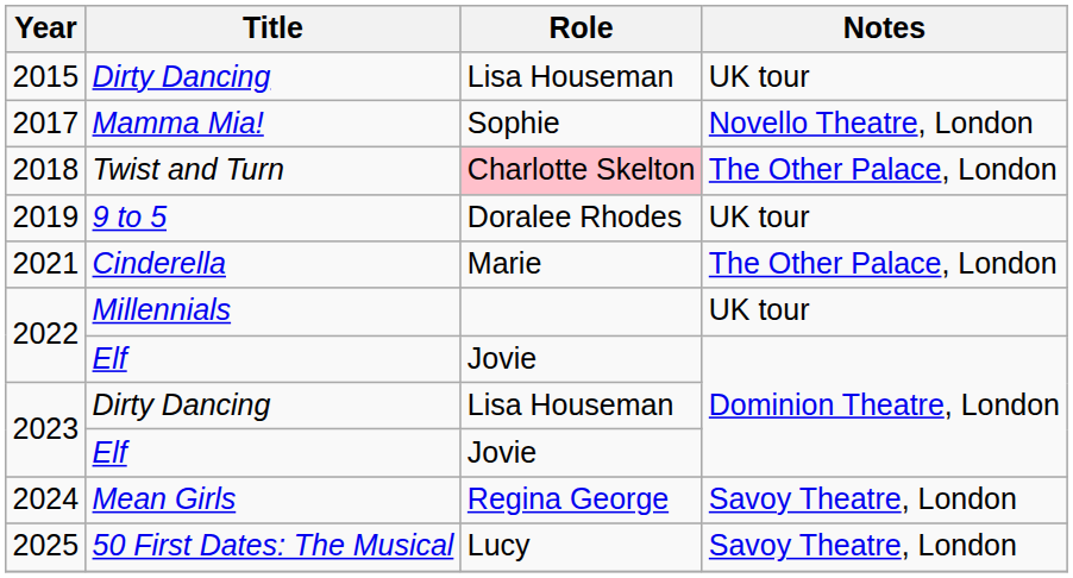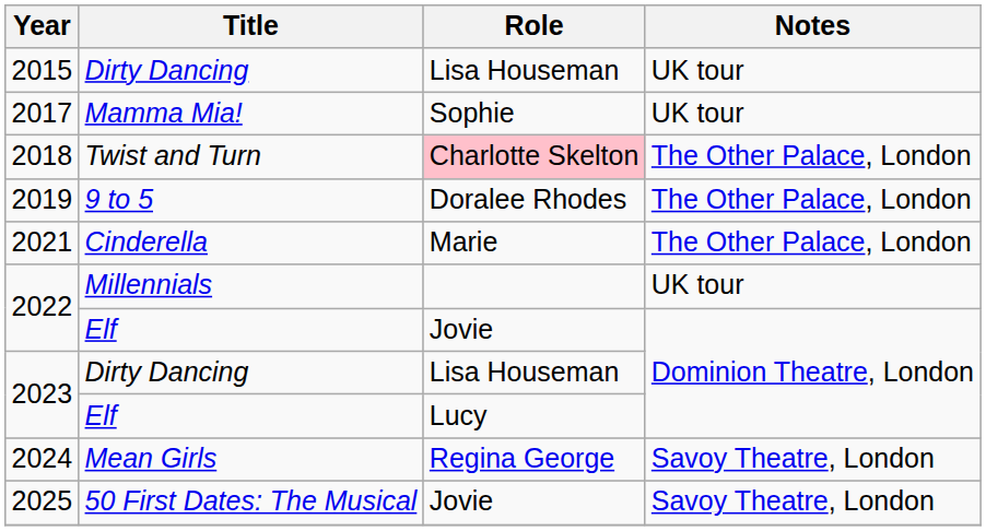 <table class="wikitable sortable">
 <tr>
 <th>Year</th>
 <th>Title</th>
 <th>Role</th>
 <th class="unsortable">Notes</th>
 </tr>
 <tr>
 <td>2015</td>
 <td><em><a href='#'>Dirty Dancing</a></em></td>
 <td>Lisa Houseman</td>
 <td>UK tour</td>
 </tr>
 <tr>
 <td>2017</td>
 <td><em><a href='#'>Mamma Mia!</a></em></td>
 <td>Sophie</td>
-<td><a href='#'>Novello Theatre</a>, London</td>
+<td>UK tour</td>
 </tr>
 <tr>
 <td>2018</td>
 <td><em>Twist and Turn</em></td>
 <td style="background: pink;">Charlotte Skelton</td>
 <td><a href='#'>The Other Palace</a>, London</td>
 </tr>
 <tr>
 <td>2019</td>
 <td><em><a href='#'>9 to 5</a></em></td>
 <td>Doralee Rhodes</td>
-<td>UK tour</td>
+<td><a href='#'>The Other Palace</a>, London</td>
 </tr>
 <tr>
 <td>2021</td>
 <td><em><a href='#'>Cinderella</a></em></td>
 <td>Marie</td>
 <td><a href='#'>The Other Palace</a>, London</td>
 </tr>
 <tr>
 <td rowspan="2">2022</td>
 <td><em><a href='#'>Millennials</a></em></td>
 <td></td>
 <td>UK tour</td>
 </tr>
 <tr>
 <td><em><a href='#'>Elf</a></em></td>
 <td>Jovie</td>
 <td rowspan="3"><a href='#'>Dominion Theatre</a>, London</td>
 </tr>
 <tr>
 <td rowspan="2">2023</td>
 <td><em>Dirty Dancing</em></td>
 <td>Lisa Houseman</td>
 </tr>
 <tr>
 <td><em><a href='#'>Elf</a></em></td>
-<td>Jovie</td>
+<td>Lucy</td>
 </tr>
 <tr>
 <td>2024</td>
 <td><em><a href='#'>Mean Girls</a></em></td>
 <td><a href='#'>Regina George</a></td>
 <td><a href='#'>Savoy Theatre</a>, London</td>
 </tr>
 <tr>
 <td>2025</td>
 <td><a href='#'><em>50 First Dates: The Musical</em></a></td>
-<td>Lucy</td>
+<td>Jovie</td>
 <td><a href='#'>Savoy Theatre</a>, London</td>
 </tr>
 <tr>
 </tr>
 </table>
